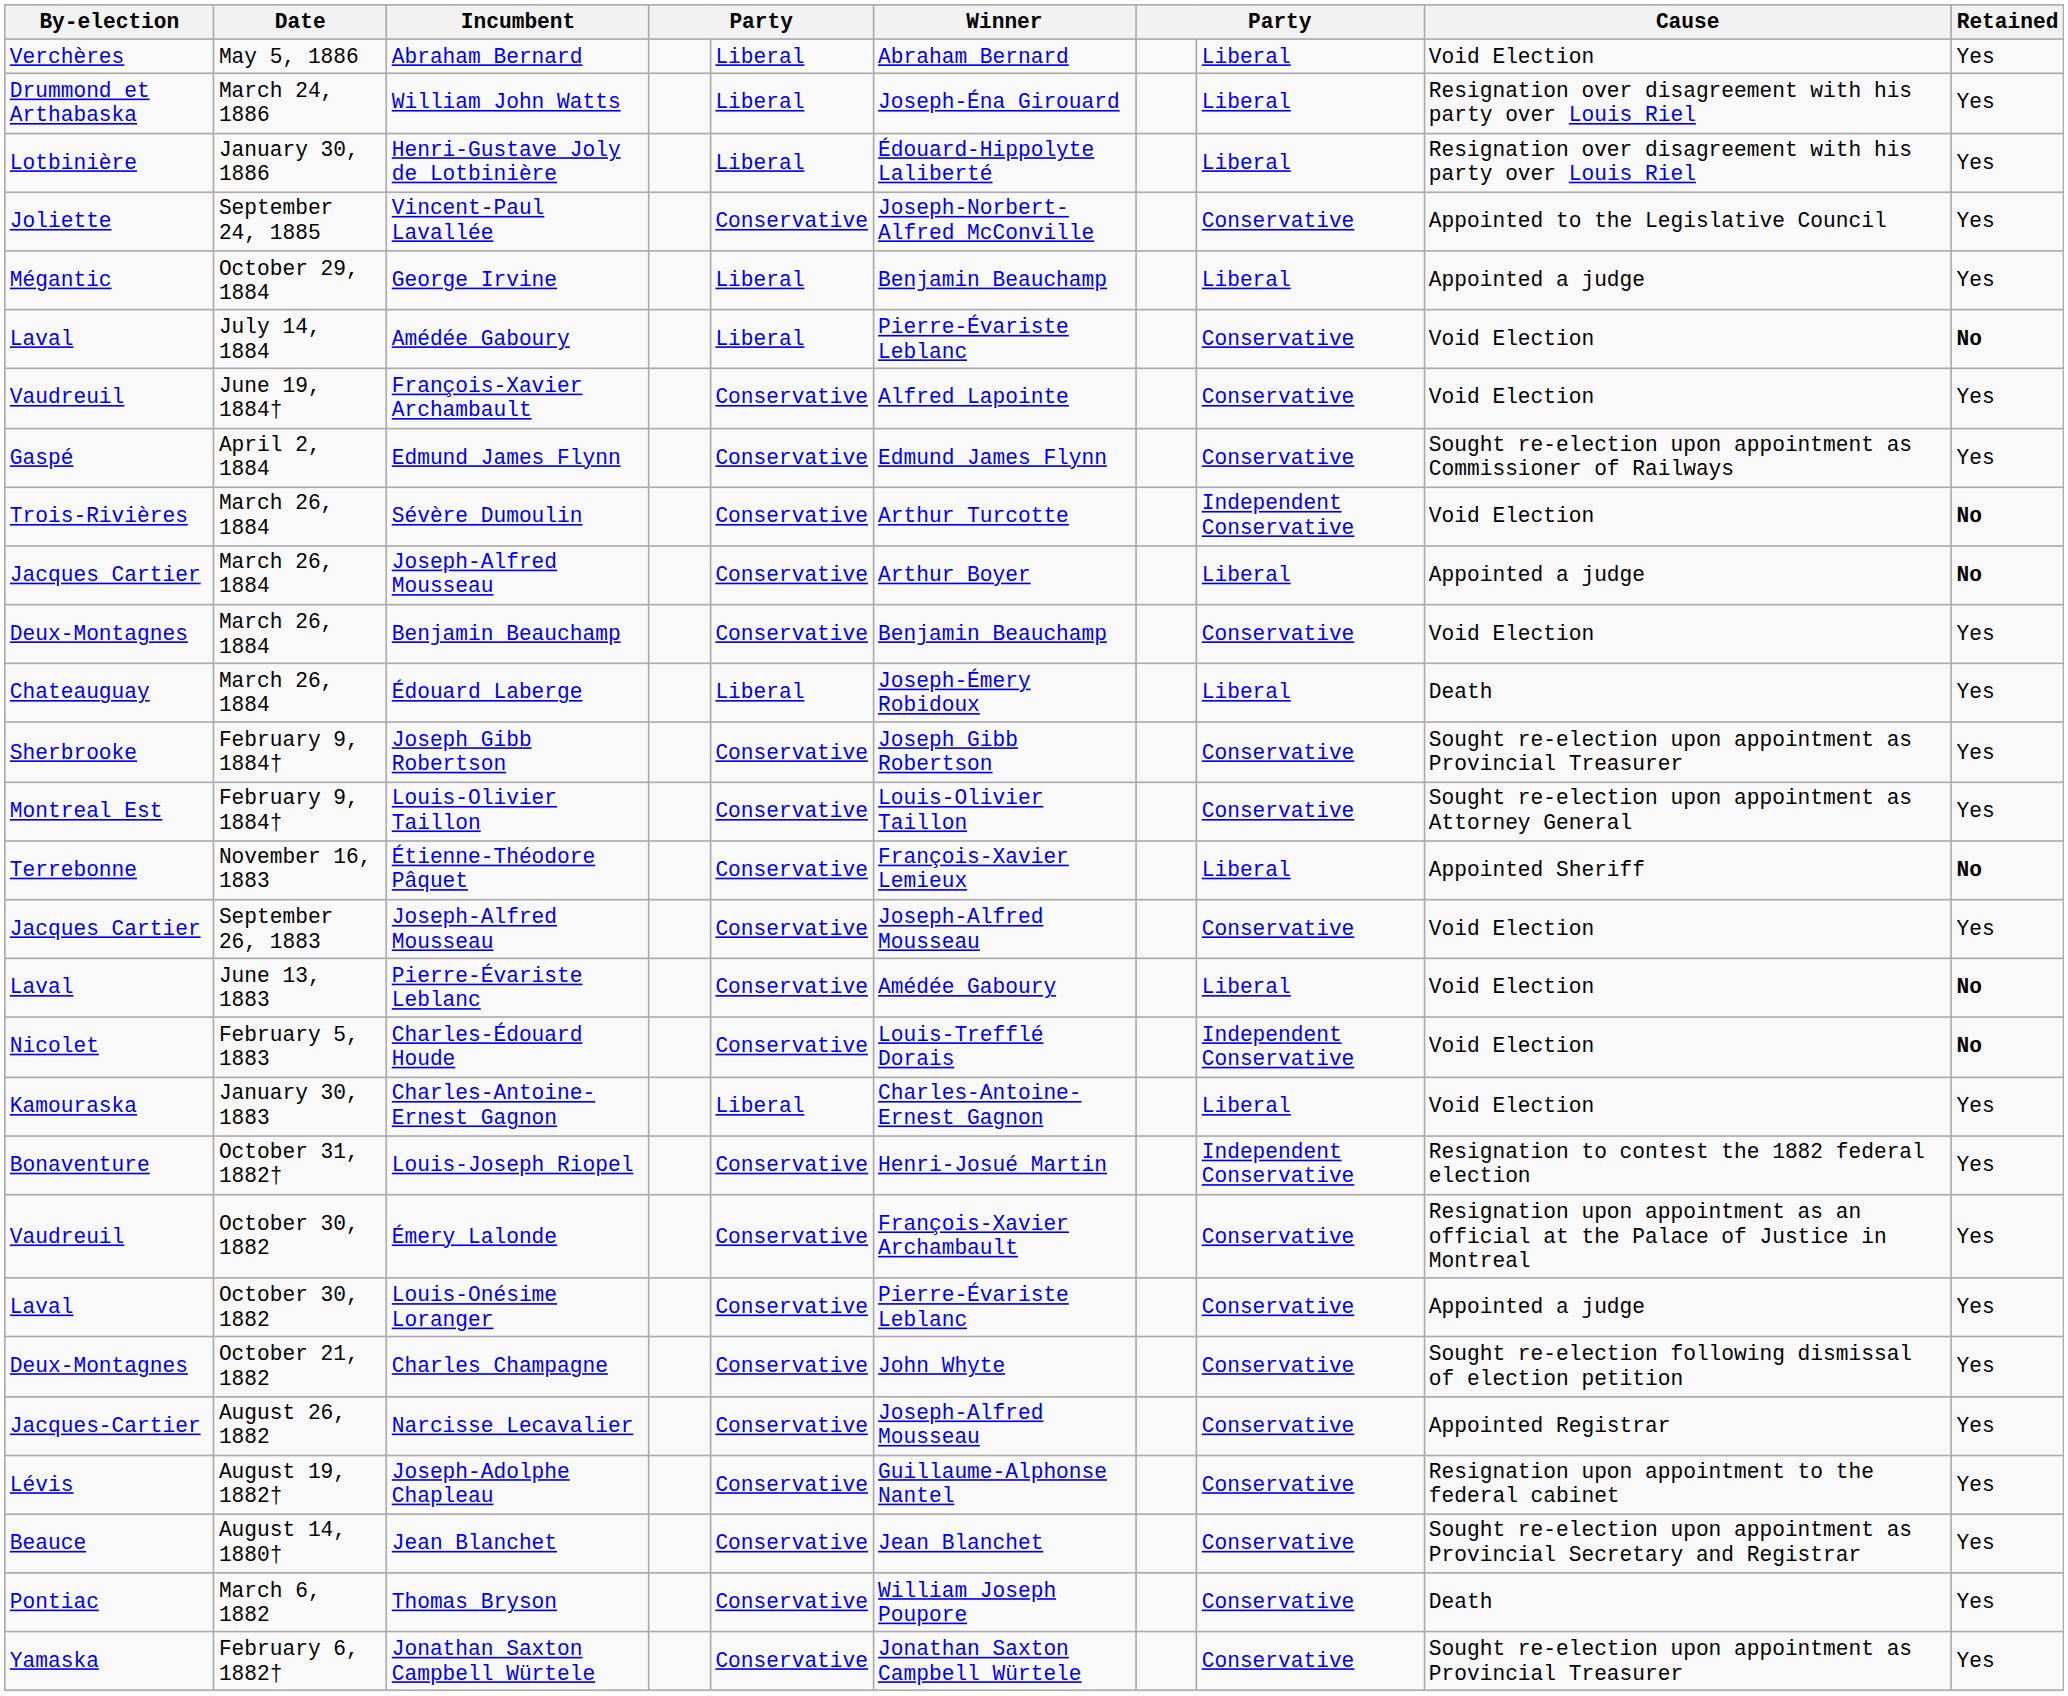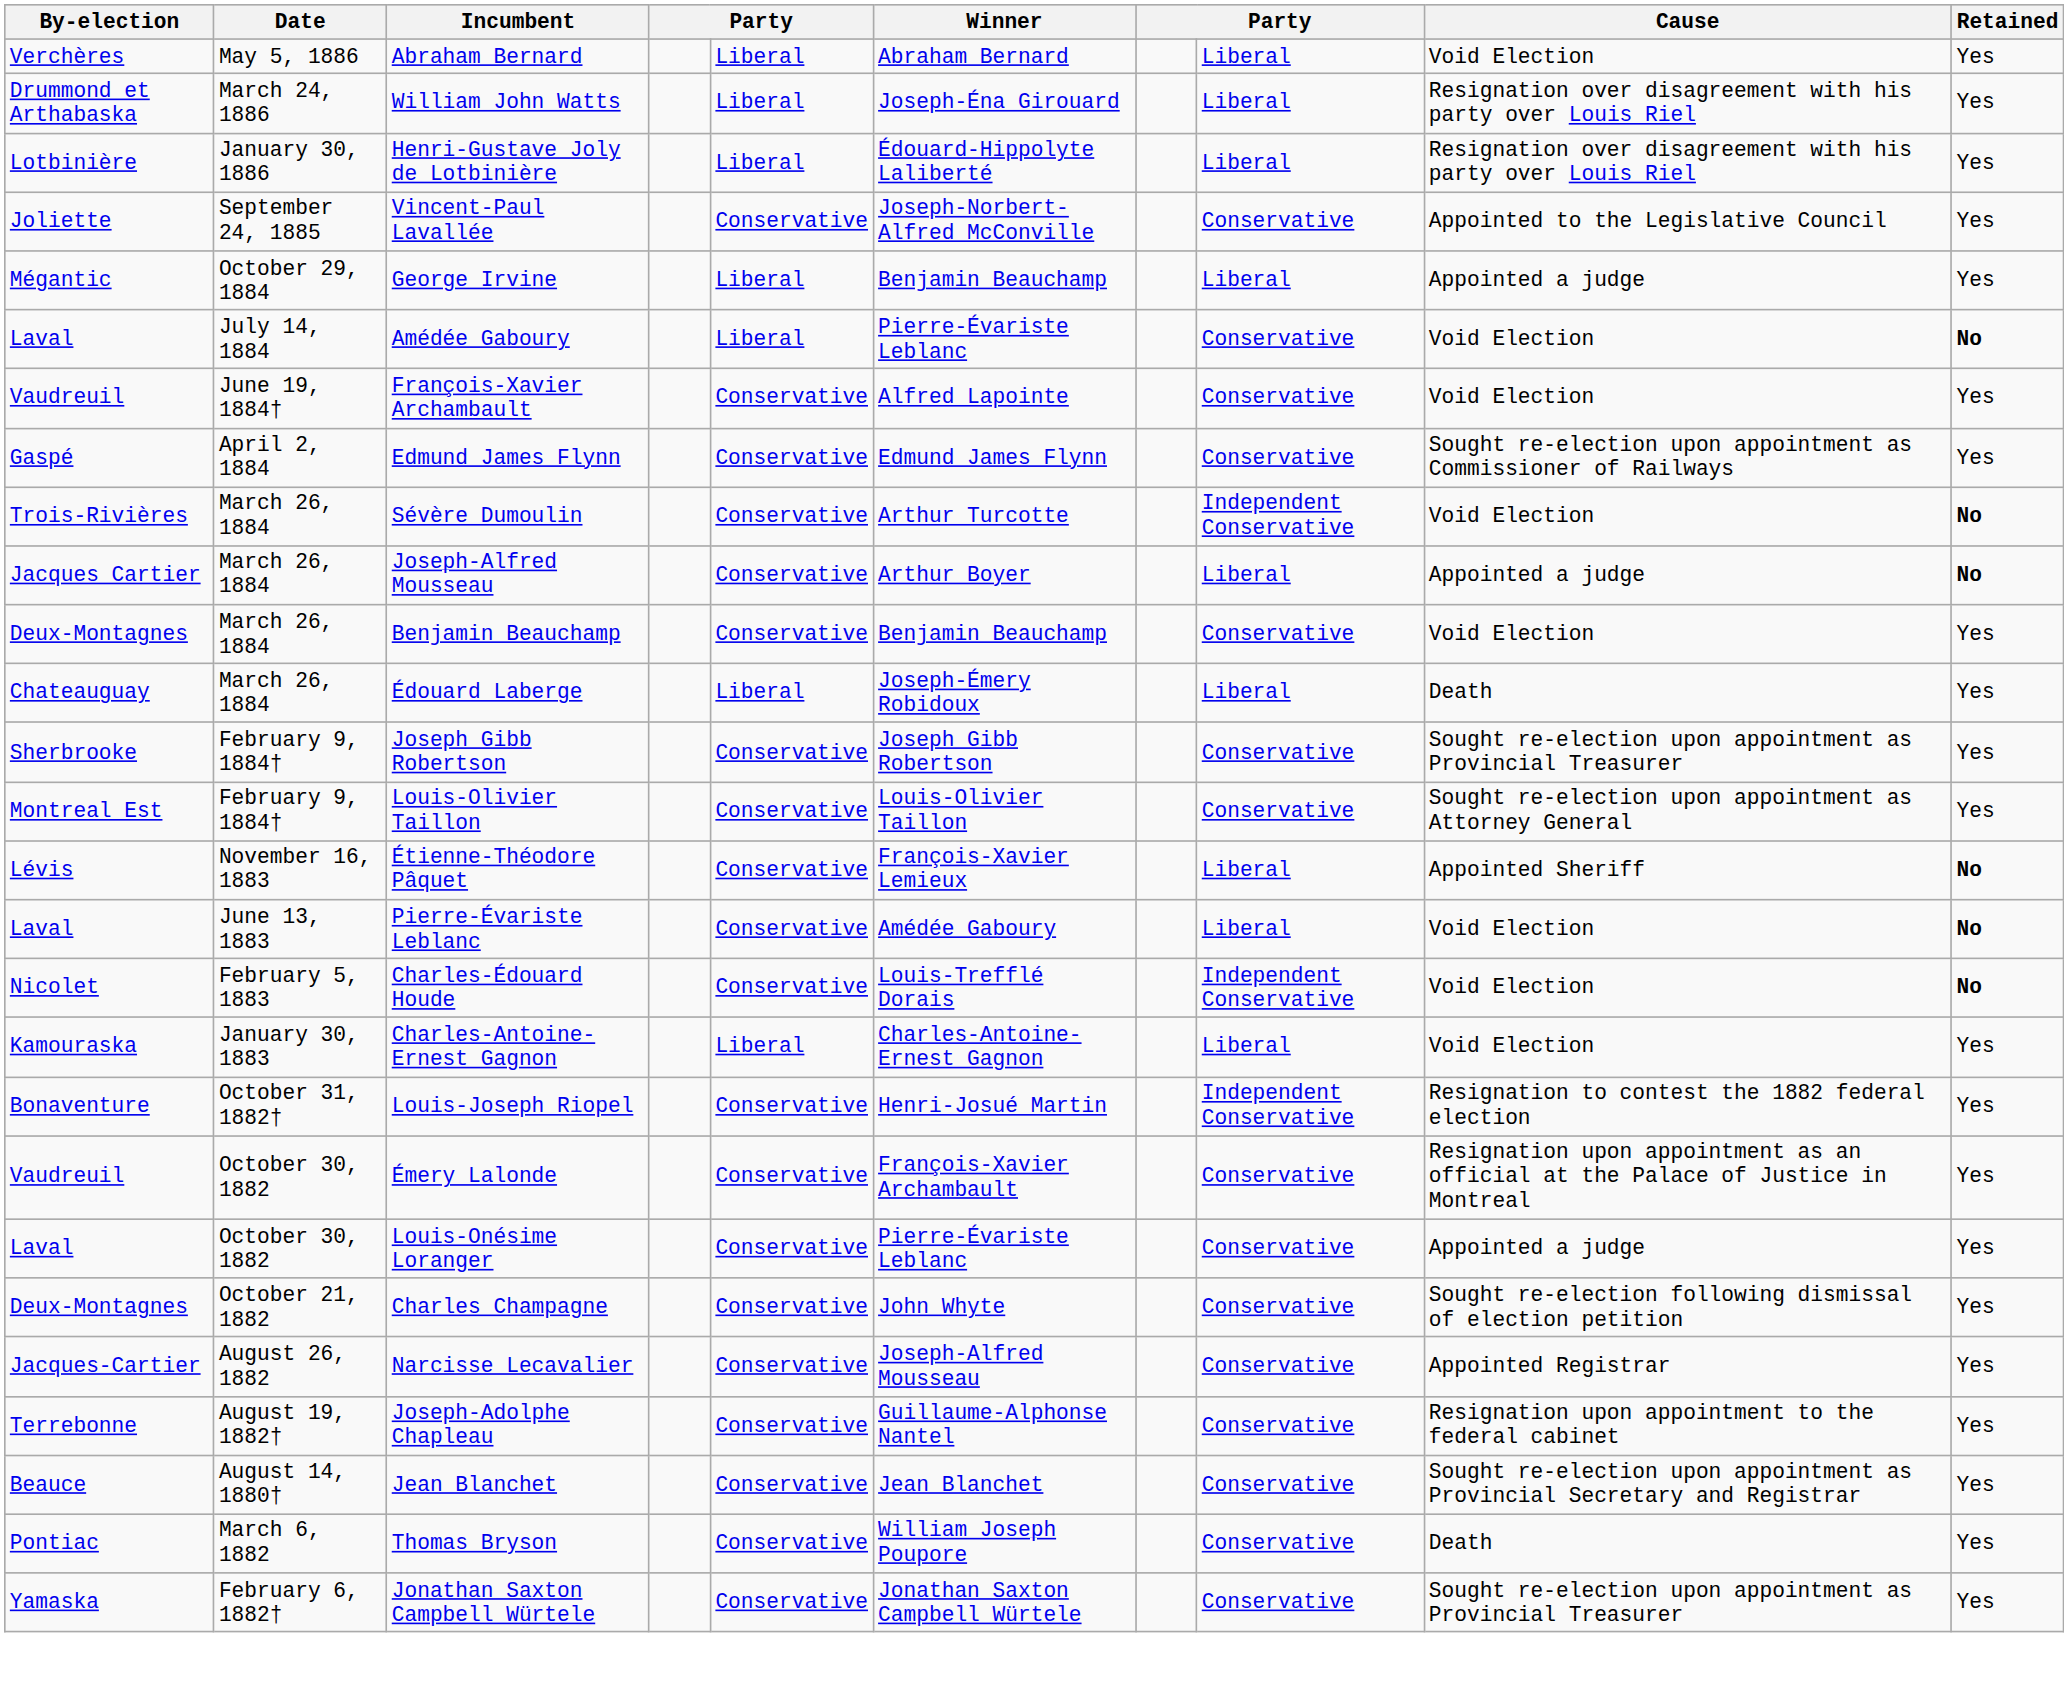 <table class=wikitable style="width:100%">
 <tr>
 <th>By-election</th>
 <th>Date</th>
 <th>Incumbent</th>
 <th colspan=2>Party</th>
 <th>Winner</th>
 <th colspan=2>Party</th>
 <th>Cause</th>
 <th>Retained</th>
 </tr>
 <tr>
 <td><a href='#'>Verchères</a></td>
 <td>May 5, 1886</td>
 <td><a href='#'>Abraham Bernard</a></td>
 <td>    </td>
 <td><a href='#'>Liberal</a></td>
 <td><a href='#'>Abraham Bernard</a></td>
 <td>    </td>
 <td><a href='#'>Liberal</a></td>
 <td>Void Election</td>
 <td>Yes</td>
 </tr>
 <tr>
 <td><a href='#'>Drummond et Arthabaska</a></td>
 <td>March 24, 1886</td>
 <td><a href='#'>William John Watts</a></td>
 <td>    </td>
 <td><a href='#'>Liberal</a></td>
 <td><a href='#'>Joseph-Éna Girouard</a></td>
 <td>    </td>
 <td><a href='#'>Liberal</a></td>
 <td>Resignation over disagreement with his party over <a href='#'>Louis Riel</a></td>
 <td>Yes</td>
 </tr>
 <tr>
 <td><a href='#'>Lotbinière</a></td>
 <td>January 30, 1886</td>
 <td><a href='#'>Henri-Gustave Joly de Lotbinière</a></td>
 <td>    </td>
 <td><a href='#'>Liberal</a></td>
 <td><a href='#'>Édouard-Hippolyte Laliberté</a></td>
 <td>    </td>
 <td><a href='#'>Liberal</a></td>
 <td>Resignation over disagreement with his party over <a href='#'>Louis Riel</a></td>
 <td>Yes</td>
 </tr>
 <tr>
 <td><a href='#'>Joliette</a></td>
 <td>September 24, 1885</td>
 <td><a href='#'>Vincent-Paul Lavallée</a></td>
 <td>    </td>
 <td><a href='#'>Conservative</a></td>
 <td><a href='#'>Joseph-Norbert-Alfred McConville</a></td>
 <td>    </td>
 <td><a href='#'>Conservative</a></td>
 <td>Appointed to the Legislative Council</td>
 <td>Yes</td>
 </tr>
 <tr>
 <td><a href='#'>Mégantic</a></td>
 <td>October 29, 1884</td>
 <td><a href='#'>George Irvine</a></td>
 <td>    </td>
 <td><a href='#'>Liberal</a></td>
 <td><a href='#'>Benjamin Beauchamp</a></td>
 <td>    </td>
 <td><a href='#'>Liberal</a></td>
 <td>Appointed a judge</td>
 <td>Yes</td>
 </tr>
 <tr>
 <td><a href='#'>Laval</a></td>
 <td>July 14, 1884</td>
 <td><a href='#'>Amédée Gaboury</a></td>
 <td>    </td>
 <td><a href='#'>Liberal</a></td>
 <td><a href='#'>Pierre-Évariste Leblanc</a></td>
 <td>    </td>
 <td><a href='#'>Conservative</a></td>
 <td>Void Election</td>
 <td><strong>No</strong></td>
 </tr>
 <tr>
 <td><a href='#'>Vaudreuil</a></td>
 <td>June 19, 1884†</td>
 <td><a href='#'>François-Xavier Archambault</a></td>
 <td>    </td>
 <td><a href='#'>Conservative</a></td>
 <td><a href='#'>Alfred Lapointe</a></td>
 <td>    </td>
 <td><a href='#'>Conservative</a></td>
 <td>Void Election</td>
 <td>Yes</td>
 </tr>
 <tr>
 <td><a href='#'>Gaspé</a></td>
 <td>April 2, 1884</td>
 <td><a href='#'>Edmund James Flynn</a></td>
 <td>    </td>
 <td><a href='#'>Conservative</a></td>
 <td><a href='#'>Edmund James Flynn</a></td>
 <td>    </td>
 <td><a href='#'>Conservative</a></td>
 <td>Sought re-election upon appointment as Commissioner of Railways</td>
 <td>Yes</td>
 </tr>
 <tr>
 <td><a href='#'>Trois-Rivières</a></td>
 <td>March 26, 1884</td>
 <td><a href='#'>Sévère Dumoulin</a></td>
 <td>    </td>
 <td><a href='#'>Conservative</a></td>
 <td><a href='#'>Arthur Turcotte</a></td>
 <td>    </td>
 <td><a href='#'>Independent Conservative</a></td>
 <td>Void Election</td>
 <td><strong>No</strong></td>
 </tr>
 <tr>
 <td><a href='#'>Jacques Cartier</a></td>
 <td>March 26, 1884</td>
 <td><a href='#'>Joseph-Alfred Mousseau</a></td>
 <td>    </td>
 <td><a href='#'>Conservative</a></td>
 <td><a href='#'>Arthur Boyer</a></td>
 <td>    </td>
 <td><a href='#'>Liberal</a></td>
 <td>Appointed a judge</td>
 <td><strong>No</strong></td>
 </tr>
 <tr>
 <td><a href='#'>Deux-Montagnes</a></td>
 <td>March 26, 1884</td>
 <td><a href='#'>Benjamin Beauchamp</a></td>
 <td>    </td>
 <td><a href='#'>Conservative</a></td>
 <td><a href='#'>Benjamin Beauchamp</a></td>
 <td>    </td>
 <td><a href='#'>Conservative</a></td>
 <td>Void Election</td>
 <td>Yes</td>
 </tr>
 <tr>
 <td><a href='#'>Chateauguay</a></td>
 <td>March 26, 1884</td>
 <td><a href='#'>Édouard Laberge</a></td>
 <td>    </td>
 <td><a href='#'>Liberal</a></td>
 <td><a href='#'>Joseph-Émery Robidoux</a></td>
 <td>    </td>
 <td><a href='#'>Liberal</a></td>
 <td>Death</td>
 <td>Yes</td>
 </tr>
 <tr>
 <td><a href='#'>Sherbrooke</a></td>
 <td>February 9, 1884†</td>
 <td><a href='#'>Joseph Gibb Robertson</a></td>
 <td>    </td>
 <td><a href='#'>Conservative</a></td>
 <td><a href='#'>Joseph Gibb Robertson</a></td>
 <td>    </td>
 <td><a href='#'>Conservative</a></td>
 <td>Sought re-election upon appointment as Provincial Treasurer</td>
 <td>Yes</td>
 </tr>
 <tr>
 <td><a href='#'>Montreal Est</a></td>
 <td>February 9, 1884†</td>
 <td><a href='#'>Louis-Olivier Taillon</a></td>
 <td>    </td>
 <td><a href='#'>Conservative</a></td>
 <td><a href='#'>Louis-Olivier Taillon</a></td>
 <td>    </td>
 <td><a href='#'>Conservative</a></td>
 <td>Sought re-election upon appointment as Attorney General</td>
 <td>Yes</td>
 </tr>
 <tr>
-<td><a href='#'>Terrebonne</a></td>
+<td><a href='#'>Lévis</a></td>
 <td>November 16, 1883</td>
 <td><a href='#'>Étienne-Théodore Pâquet</a></td>
 <td>    </td>
 <td><a href='#'>Conservative</a></td>
 <td><a href='#'>François-Xavier Lemieux</a></td>
 <td>    </td>
 <td><a href='#'>Liberal</a></td>
 <td>Appointed Sheriff</td>
 <td><strong>No</strong></td>
-</tr>
-<tr>
-<td><a href='#'>Jacques Cartier</a></td>
-<td>September 26, 1883</td>
-<td><a href='#'>Joseph-Alfred Mousseau</a></td>
-<td>    </td>
-<td><a href='#'>Conservative</a></td>
-<td><a href='#'>Joseph-Alfred Mousseau</a></td>
-<td>    </td>
-<td><a href='#'>Conservative</a></td>
-<td>Void Election</td>
-<td>Yes</td>
 </tr>
 <tr>
 <td><a href='#'>Laval</a></td>
 <td>June 13, 1883</td>
 <td><a href='#'>Pierre-Évariste Leblanc</a></td>
 <td>    </td>
 <td><a href='#'>Conservative</a></td>
 <td><a href='#'>Amédée Gaboury</a></td>
 <td>    </td>
 <td><a href='#'>Liberal</a></td>
 <td>Void Election</td>
 <td><strong>No</strong></td>
 </tr>
 <tr>
 <td><a href='#'>Nicolet</a></td>
 <td>February 5, 1883</td>
 <td><a href='#'>Charles-Édouard Houde</a></td>
 <td>    </td>
 <td><a href='#'>Conservative</a></td>
 <td><a href='#'>Louis-Trefflé Dorais</a></td>
 <td>    </td>
 <td><a href='#'>Independent Conservative</a></td>
 <td>Void Election</td>
 <td><strong>No</strong></td>
 </tr>
 <tr>
 <td><a href='#'>Kamouraska</a></td>
 <td>January 30, 1883</td>
 <td><a href='#'>Charles-Antoine-Ernest Gagnon</a></td>
 <td>    </td>
 <td><a href='#'>Liberal</a></td>
 <td><a href='#'>Charles-Antoine-Ernest Gagnon</a></td>
 <td>    </td>
 <td><a href='#'>Liberal</a></td>
 <td>Void Election</td>
 <td>Yes</td>
 </tr>
 <tr>
 <td><a href='#'>Bonaventure</a></td>
 <td>October 31, 1882†</td>
 <td><a href='#'>Louis-Joseph Riopel</a></td>
 <td>    </td>
 <td><a href='#'>Conservative</a></td>
 <td><a href='#'>Henri-Josué Martin</a></td>
 <td>    </td>
 <td><a href='#'>Independent Conservative</a></td>
 <td>Resignation to contest the 1882 federal election</td>
 <td>Yes</td>
 </tr>
 <tr>
 <td><a href='#'>Vaudreuil</a></td>
 <td>October 30, 1882</td>
 <td><a href='#'>Émery Lalonde</a></td>
 <td>    </td>
 <td><a href='#'>Conservative</a></td>
 <td><a href='#'>François-Xavier Archambault</a></td>
 <td>    </td>
 <td><a href='#'>Conservative</a></td>
 <td>Resignation upon appointment as an official at the Palace of Justice in Montreal</td>
 <td>Yes</td>
 </tr>
 <tr>
 <td><a href='#'>Laval</a></td>
 <td>October 30, 1882</td>
 <td><a href='#'>Louis-Onésime Loranger</a></td>
 <td>    </td>
 <td><a href='#'>Conservative</a></td>
 <td><a href='#'>Pierre-Évariste Leblanc</a></td>
 <td>    </td>
 <td><a href='#'>Conservative</a></td>
 <td>Appointed a judge</td>
 <td>Yes</td>
 </tr>
 <tr>
 <td><a href='#'>Deux-Montagnes</a></td>
 <td>October 21, 1882</td>
 <td><a href='#'>Charles Champagne</a></td>
 <td>    </td>
 <td><a href='#'>Conservative</a></td>
 <td><a href='#'>John Whyte</a></td>
 <td>    </td>
 <td><a href='#'>Conservative</a></td>
 <td>Sought re-election following dismissal of election petition</td>
 <td>Yes</td>
 </tr>
 <tr>
 <td><a href='#'>Jacques-Cartier</a></td>
 <td>August 26, 1882</td>
 <td><a href='#'>Narcisse Lecavalier</a></td>
 <td>    </td>
 <td><a href='#'>Conservative</a></td>
 <td><a href='#'>Joseph-Alfred Mousseau</a></td>
 <td>    </td>
 <td><a href='#'>Conservative</a></td>
 <td>Appointed Registrar</td>
 <td>Yes</td>
 </tr>
 <tr>
-<td><a href='#'>Lévis</a></td>
+<td><a href='#'>Terrebonne</a></td>
 <td>August 19, 1882†</td>
 <td><a href='#'>Joseph-Adolphe Chapleau</a></td>
 <td>    </td>
 <td><a href='#'>Conservative</a></td>
 <td><a href='#'>Guillaume-Alphonse Nantel</a></td>
 <td>    </td>
 <td><a href='#'>Conservative</a></td>
 <td>Resignation upon appointment to the federal cabinet</td>
 <td>Yes</td>
 </tr>
 <tr>
 <td><a href='#'>Beauce</a></td>
 <td>August 14, 1880†</td>
 <td><a href='#'>Jean Blanchet</a></td>
 <td>    </td>
 <td><a href='#'>Conservative</a></td>
 <td><a href='#'>Jean Blanchet</a></td>
 <td>    </td>
 <td><a href='#'>Conservative</a></td>
 <td>Sought re-election upon appointment as Provincial Secretary and Registrar</td>
 <td>Yes</td>
 </tr>
 <tr>
 <td><a href='#'>Pontiac</a></td>
 <td>March 6, 1882</td>
 <td><a href='#'>Thomas Bryson</a></td>
 <td>    </td>
 <td><a href='#'>Conservative</a></td>
 <td><a href='#'>William Joseph Poupore</a></td>
 <td>    </td>
 <td><a href='#'>Conservative</a></td>
 <td>Death</td>
 <td>Yes</td>
 </tr>
 <tr>
 <td><a href='#'>Yamaska</a></td>
 <td>February 6, 1882†</td>
 <td><a href='#'>Jonathan Saxton Campbell Würtele</a></td>
 <td>    </td>
 <td><a href='#'>Conservative</a></td>
 <td><a href='#'>Jonathan Saxton Campbell Würtele</a></td>
 <td>    </td>
 <td><a href='#'>Conservative</a></td>
 <td>Sought re-election upon appointment as Provincial Treasurer</td>
 <td>Yes</td>
 </tr>
 </table>
